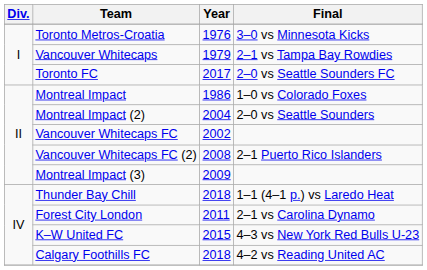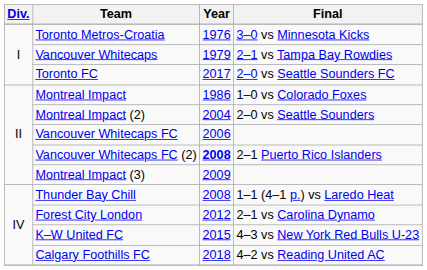 <table class="wikitable sortable" style="text-align: left;">
 <tr>
 <th><a href='#'>Div.</a></th>
 <th>Team</th>
 <th>Year</th>
 <th>Final</th>
 </tr>
 <tr>
 </tr>
 <tr>
 <td style="text-align: center;" rowspan="3">I</td>
 <td><a href='#'>Toronto Metros-Croatia</a></td>
 <td><a href='#'>1976</a></td>
 <td><a href='#'>3–0</a> vs <a href='#'>Minnesota Kicks</a></td>
 </tr>
 <tr>
 <td><a href='#'>Vancouver Whitecaps</a></td>
 <td><a href='#'>1979</a></td>
 <td><a href='#'>2–1</a> vs <a href='#'>Tampa Bay Rowdies</a></td>
 </tr>
 <tr>
 <td><a href='#'>Toronto FC</a></td>
 <td><a href='#'>2017</a></td>
 <td><a href='#'>2–0</a> vs <a href='#'>Seattle Sounders FC</a></td>
 </tr>
 <tr>
 <td style="text-align: center;" rowspan="5">II</td>
 <td><a href='#'>Montreal Impact</a></td>
 <td><a href='#'>1986</a></td>
 <td>1–0 vs <a href='#'>Colorado Foxes</a></td>
 </tr>
 <tr>
 <td align=left><a href='#'>Montreal Impact</a> (2)</td>
 <td><a href='#'>2004</a></td>
 <td>2–0 vs <a href='#'>Seattle Sounders</a></td>
 </tr>
 <tr>
 <td align=left><a href='#'>Vancouver Whitecaps FC</a></td>
-<td><a href='#'>2002</a></td>
+<td><a href='#'>2006</a></td>
 <td></td>
 </tr>
 <tr>
 <td align=left><a href='#'>Vancouver Whitecaps FC</a> (2)</td>
-<td><a href='#'>2008</a></td>
+<td><strong><a href='#'>2008</a></strong></td>
 <td>2–1 <a href='#'>Puerto Rico Islanders</a></td>
 </tr>
 <tr>
 <td align=left><a href='#'>Montreal Impact</a> (3)</td>
 <td><a href='#'>2009</a></td>
 <td></td>
 </tr>
 <tr>
 <td style="text-align: center;" rowspan="4">IV</td>
 <td align=left><a href='#'>Thunder Bay Chill</a></td>
-<td><a href='#'>2018</a></td>
+<td><a href='#'>2008</a></td>
 <td>1–1 (4–1 <a href='#'>p.</a>) vs <a href='#'>Laredo Heat</a></td>
 </tr>
 <tr>
 <td align=left><a href='#'>Forest City London</a></td>
-<td><a href='#'>2011</a></td>
+<td><a href='#'>2012</a></td>
 <td>2–1 vs <a href='#'>Carolina Dynamo</a></td>
 </tr>
 <tr>
 <td align=left><a href='#'>K–W United FC</a></td>
 <td><a href='#'>2015</a></td>
 <td>4–3 vs <a href='#'>New York Red Bulls U-23</a></td>
 </tr>
 <tr>
 <td align=left><a href='#'>Calgary Foothills FC</a></td>
 <td><a href='#'>2018</a></td>
 <td>4–2  vs <a href='#'>Reading United AC</a></td>
 </tr>
 <tr>
 </tr>
 </table>
